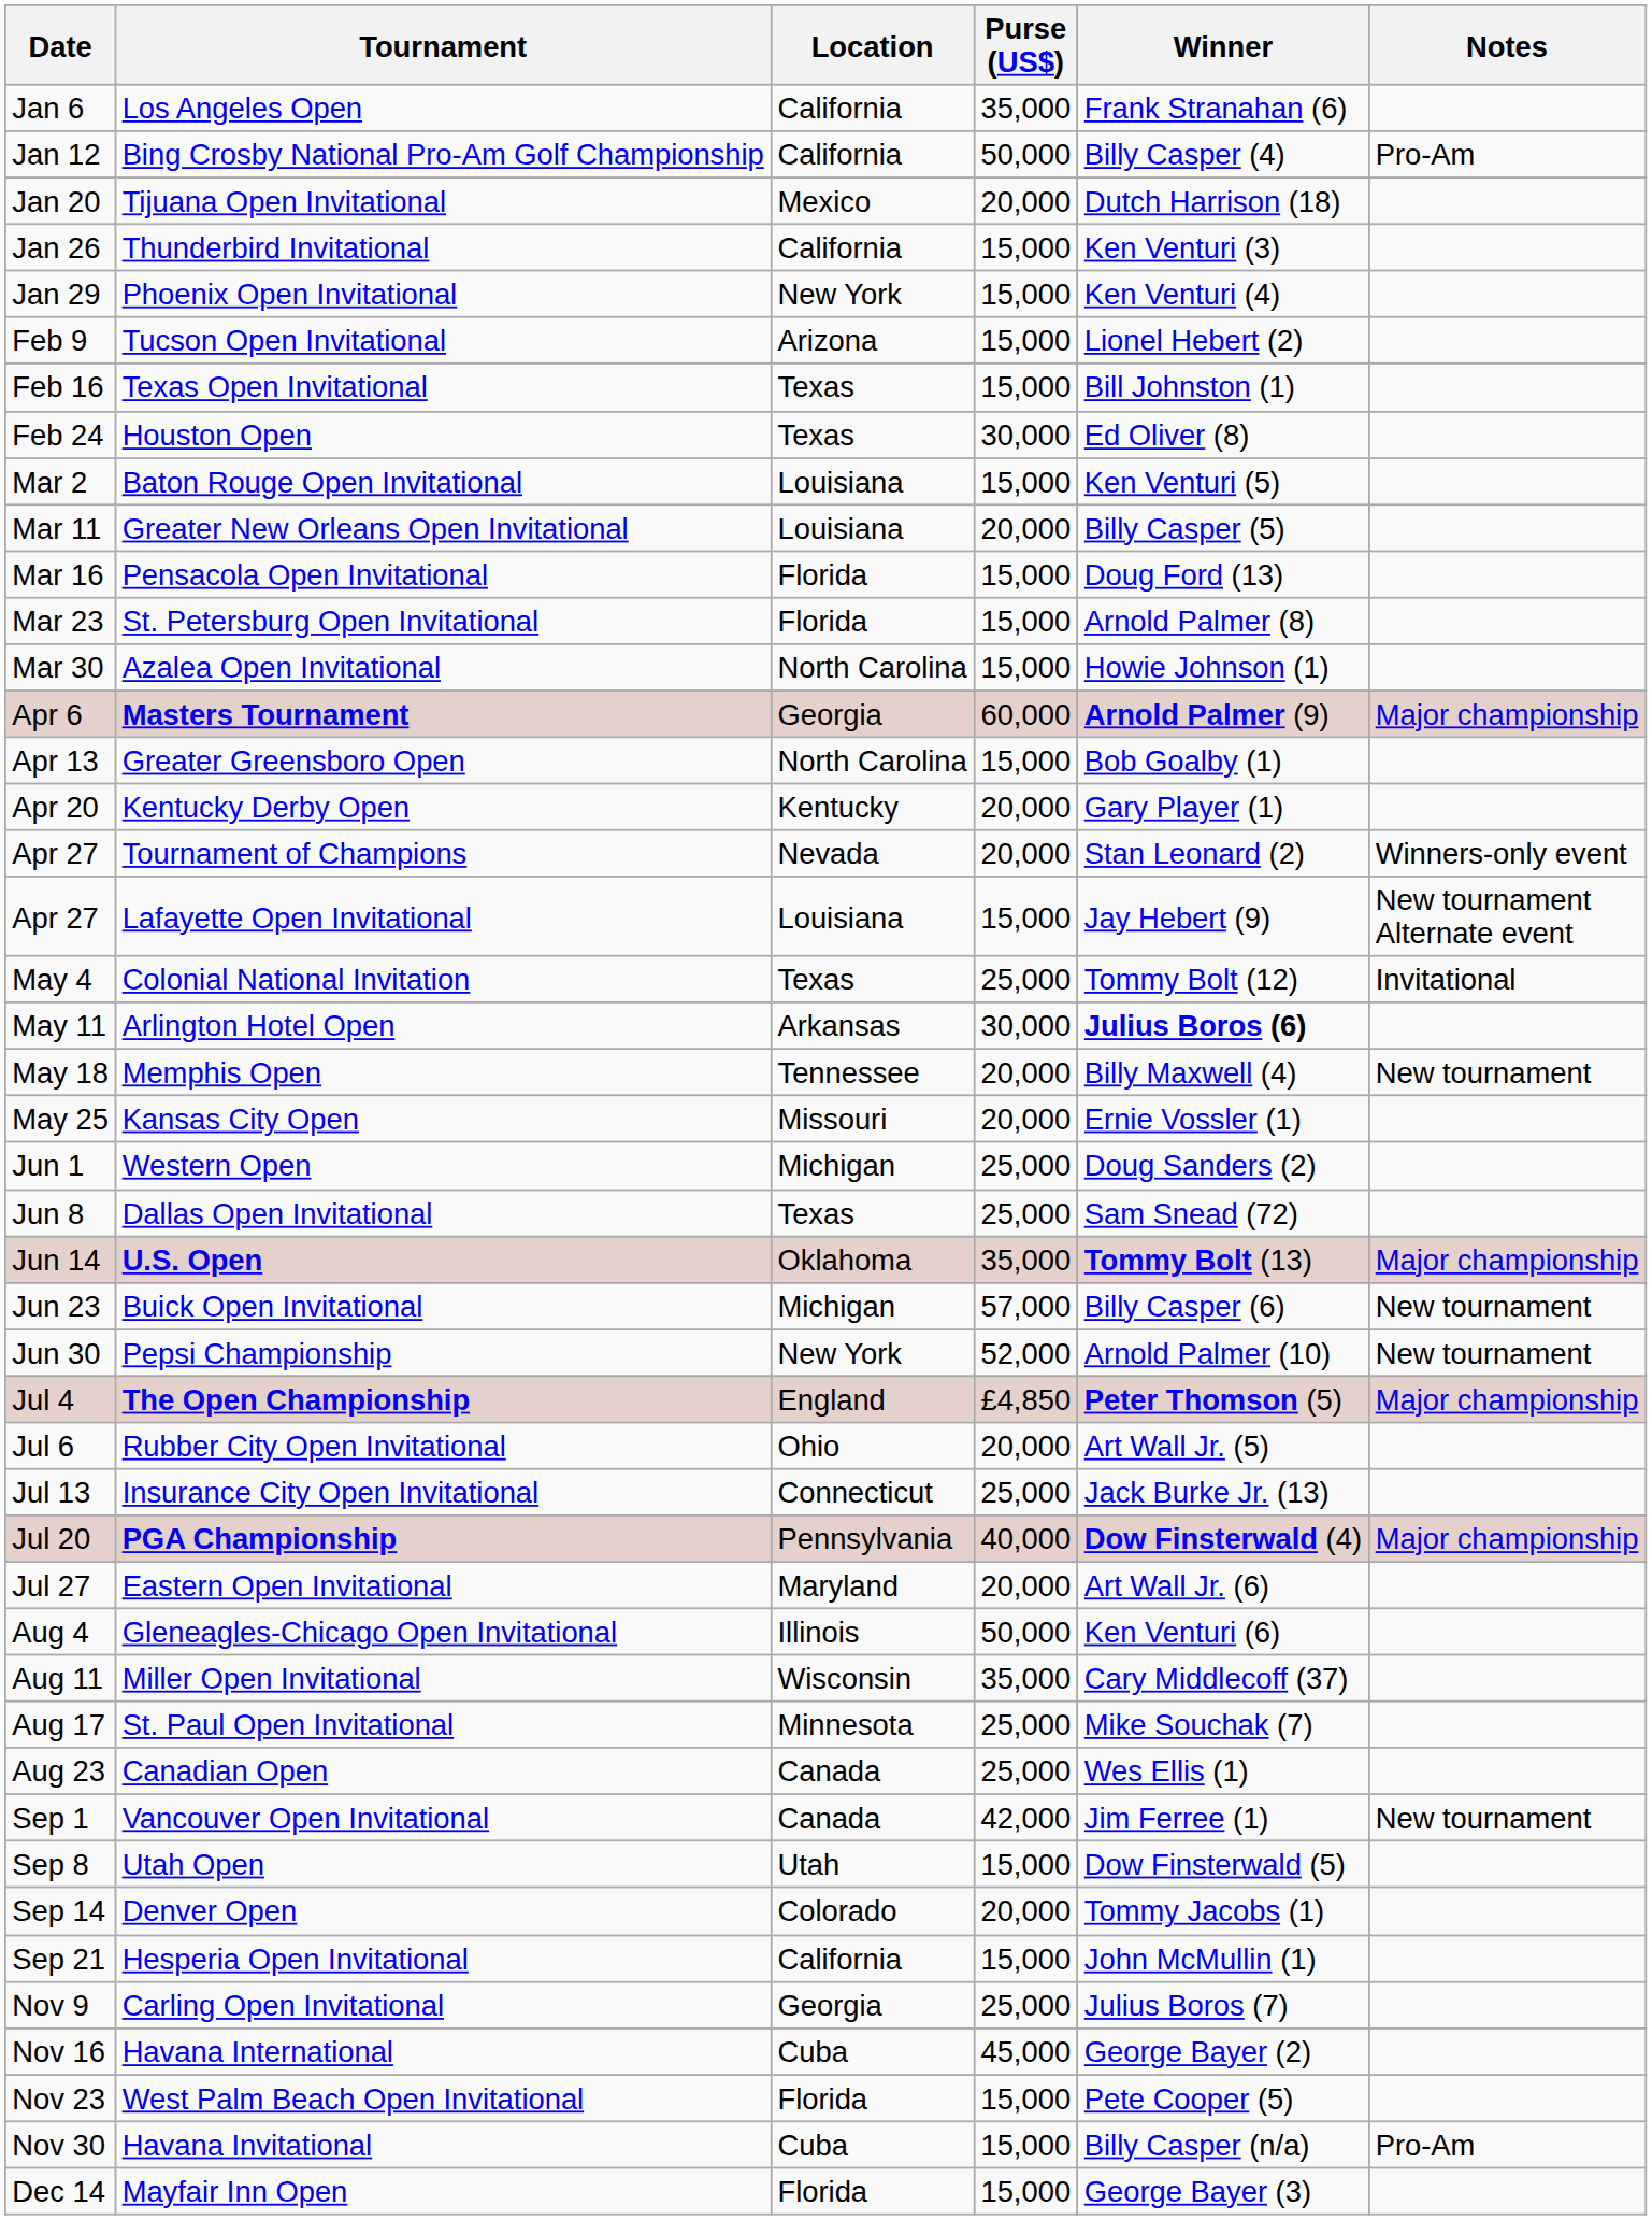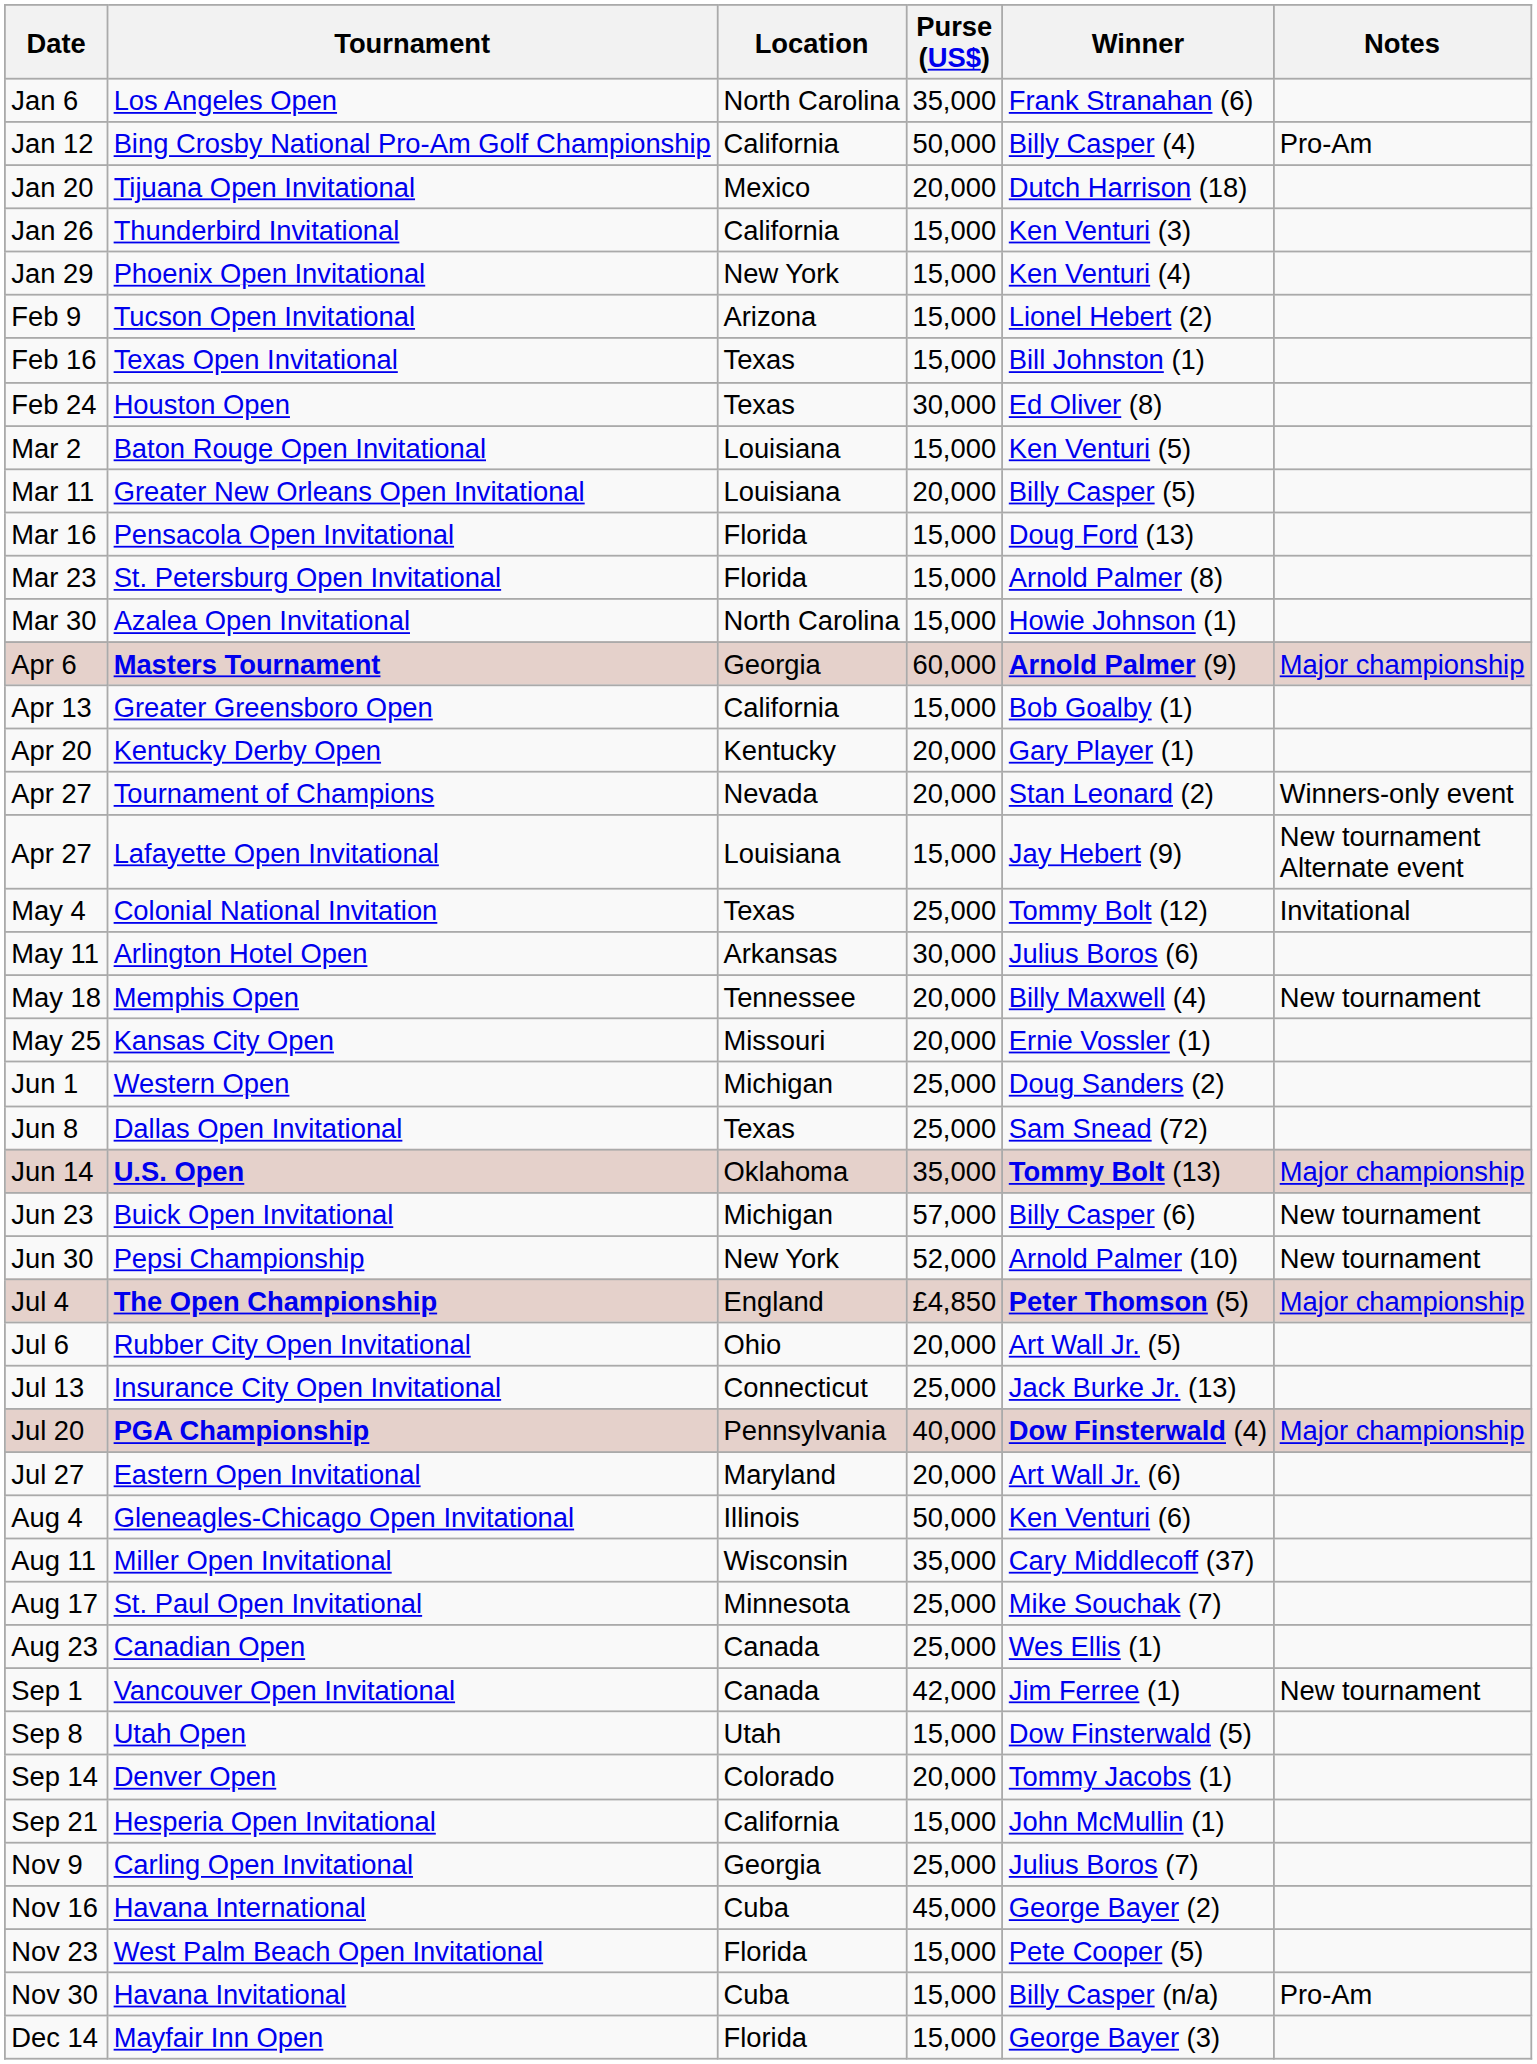 <table class="wikitable" style="font-size:95%">
 <tr>
 <th>Date</th>
 <th>Tournament</th>
 <th>Location</th>
 <th>Purse<br>(<a href='#'>US$</a>)</th>
 <th>Winner</th>
 <th>Notes</th>
 </tr>
 <tr>
 <td>Jan 6</td>
 <td><a href='#'>Los Angeles Open</a></td>
-<td>California</td>
+<td>North Carolina</td>
 <td align=right>35,000</td>
 <td> <a href='#'>Frank Stranahan</a> (6)</td>
 <td></td>
 </tr>
 <tr>
 <td>Jan 12</td>
 <td><a href='#'>Bing Crosby National Pro-Am Golf Championship</a></td>
 <td>California</td>
 <td align=right>50,000</td>
 <td> <a href='#'>Billy Casper</a> (4)</td>
 <td>Pro-Am</td>
 </tr>
 <tr>
 <td>Jan 20</td>
 <td><a href='#'>Tijuana Open Invitational</a></td>
 <td>Mexico</td>
 <td align=right>20,000</td>
 <td> <a href='#'>Dutch Harrison</a> (18)</td>
 <td></td>
 </tr>
 <tr>
 <td>Jan 26</td>
 <td><a href='#'>Thunderbird Invitational</a></td>
 <td>California</td>
 <td align=right>15,000</td>
 <td> <a href='#'>Ken Venturi</a> (3)</td>
 <td></td>
 </tr>
 <tr>
 <td>Jan 29</td>
 <td><a href='#'>Phoenix Open Invitational</a></td>
 <td>New York</td>
 <td align=right>15,000</td>
 <td> <a href='#'>Ken Venturi</a> (4)</td>
 <td></td>
 </tr>
 <tr>
 <td>Feb 9</td>
 <td><a href='#'>Tucson Open Invitational</a></td>
 <td>Arizona</td>
 <td align=right>15,000</td>
 <td> <a href='#'>Lionel Hebert</a> (2)</td>
 <td></td>
 </tr>
 <tr>
 <td>Feb 16</td>
 <td><a href='#'>Texas Open Invitational</a></td>
 <td>Texas</td>
 <td align=right>15,000</td>
 <td> <a href='#'>Bill Johnston</a> (1)</td>
 <td></td>
 </tr>
 <tr>
 <td>Feb 24</td>
 <td><a href='#'>Houston Open</a></td>
 <td>Texas</td>
 <td align=right>30,000</td>
 <td> <a href='#'>Ed Oliver</a> (8)</td>
 <td></td>
 </tr>
 <tr>
 <td>Mar 2</td>
 <td><a href='#'>Baton Rouge Open Invitational</a></td>
 <td>Louisiana</td>
 <td align=right>15,000</td>
 <td> <a href='#'>Ken Venturi</a> (5)</td>
 <td></td>
 </tr>
 <tr>
 <td>Mar 11</td>
 <td><a href='#'>Greater New Orleans Open Invitational</a></td>
 <td>Louisiana</td>
 <td align=right>20,000</td>
 <td> <a href='#'>Billy Casper</a> (5)</td>
 <td></td>
 </tr>
 <tr>
 <td>Mar 16</td>
 <td><a href='#'>Pensacola Open Invitational</a></td>
 <td>Florida</td>
 <td align=right>15,000</td>
 <td> <a href='#'>Doug Ford</a> (13)</td>
 <td></td>
 </tr>
 <tr>
 <td>Mar 23</td>
 <td><a href='#'>St. Petersburg Open Invitational</a></td>
 <td>Florida</td>
 <td align=right>15,000</td>
 <td> <a href='#'>Arnold Palmer</a> (8)</td>
 <td></td>
 </tr>
 <tr>
 <td>Mar 30</td>
 <td><a href='#'>Azalea Open Invitational</a></td>
 <td>North Carolina</td>
 <td align=right>15,000</td>
 <td> <a href='#'>Howie Johnson</a> (1)</td>
 <td></td>
 </tr>
 <tr style="background:#e5d1cb;">
 <td>Apr 6</td>
 <td><strong><a href='#'>Masters Tournament</a></strong></td>
 <td>Georgia</td>
 <td align=right>60,000</td>
 <td> <strong><a href='#'>Arnold Palmer</a></strong> (9)</td>
 <td><a href='#'>Major championship</a></td>
 </tr>
 <tr>
 <td>Apr 13</td>
 <td><a href='#'>Greater Greensboro Open</a></td>
-<td>North Carolina</td>
+<td>California</td>
 <td align=right>15,000</td>
 <td> <a href='#'>Bob Goalby</a> (1)</td>
 <td></td>
 </tr>
 <tr>
 <td>Apr 20</td>
 <td><a href='#'>Kentucky Derby Open</a></td>
 <td>Kentucky</td>
 <td align=right>20,000</td>
 <td> <a href='#'>Gary Player</a> (1)</td>
 <td></td>
 </tr>
 <tr>
 <td>Apr 27</td>
 <td><a href='#'>Tournament of Champions</a></td>
 <td>Nevada</td>
 <td align=right>20,000</td>
 <td> <a href='#'>Stan Leonard</a> (2)</td>
 <td>Winners-only event</td>
 </tr>
 <tr>
 <td>Apr 27</td>
 <td><a href='#'>Lafayette Open Invitational</a></td>
 <td>Louisiana</td>
 <td align=right>15,000</td>
 <td> <a href='#'>Jay Hebert</a> (9)</td>
 <td>New tournament<br>Alternate event</td>
 </tr>
 <tr>
 <td>May 4</td>
 <td><a href='#'>Colonial National Invitation</a></td>
 <td>Texas</td>
 <td align=right>25,000</td>
 <td> <a href='#'>Tommy Bolt</a> (12)</td>
 <td>Invitational</td>
 </tr>
 <tr>
 <td>May 11</td>
 <td><a href='#'>Arlington Hotel Open</a></td>
 <td>Arkansas</td>
 <td align=right>30,000</td>
-<td><strong> <a href='#'>Julius Boros</a> (6)</strong></td>
+<td> <a href='#'>Julius Boros</a> (6)</td>
 <td></td>
 </tr>
 <tr>
 <td>May 18</td>
 <td><a href='#'>Memphis Open</a></td>
 <td>Tennessee</td>
 <td align=right>20,000</td>
 <td> <a href='#'>Billy Maxwell</a> (4)</td>
 <td>New tournament</td>
 </tr>
 <tr>
 <td>May 25</td>
 <td><a href='#'>Kansas City Open</a></td>
 <td>Missouri</td>
 <td align=right>20,000</td>
 <td> <a href='#'>Ernie Vossler</a> (1)</td>
 <td></td>
 </tr>
 <tr>
 <td>Jun 1</td>
 <td><a href='#'>Western Open</a></td>
 <td>Michigan</td>
 <td align=right>25,000</td>
 <td> <a href='#'>Doug Sanders</a> (2)</td>
 <td></td>
 </tr>
 <tr>
 <td>Jun 8</td>
 <td><a href='#'>Dallas Open Invitational</a></td>
 <td>Texas</td>
 <td align=right>25,000</td>
 <td> <a href='#'>Sam Snead</a> (72)</td>
 <td></td>
 </tr>
 <tr style="background:#e5d1cb;">
 <td>Jun 14</td>
 <td><strong><a href='#'>U.S. Open</a></strong></td>
 <td>Oklahoma</td>
 <td align=right>35,000</td>
 <td> <strong><a href='#'>Tommy Bolt</a></strong> (13)</td>
 <td><a href='#'>Major championship</a></td>
 </tr>
 <tr>
 <td>Jun 23</td>
 <td><a href='#'>Buick Open Invitational</a></td>
 <td>Michigan</td>
 <td align=right>57,000</td>
 <td> <a href='#'>Billy Casper</a> (6)</td>
 <td>New tournament</td>
 </tr>
 <tr>
 <td>Jun 30</td>
 <td><a href='#'>Pepsi Championship</a></td>
 <td>New York</td>
 <td align=right>52,000</td>
 <td> <a href='#'>Arnold Palmer</a> (10)</td>
 <td>New tournament</td>
 </tr>
 <tr style="background:#e5d1cb;">
 <td>Jul 4</td>
 <td><strong><a href='#'>The Open Championship</a></strong></td>
 <td>England</td>
 <td align=right>£4,850</td>
 <td> <strong><a href='#'>Peter Thomson</a></strong> (5)</td>
 <td><a href='#'>Major championship</a></td>
 </tr>
 <tr>
 <td>Jul 6</td>
 <td><a href='#'>Rubber City Open Invitational</a></td>
 <td>Ohio</td>
 <td align=right>20,000</td>
 <td> <a href='#'>Art Wall Jr.</a> (5)</td>
 <td></td>
 </tr>
 <tr>
 <td>Jul 13</td>
 <td><a href='#'>Insurance City Open Invitational</a></td>
 <td>Connecticut</td>
 <td align=right>25,000</td>
 <td> <a href='#'>Jack Burke Jr.</a> (13)</td>
 <td></td>
 </tr>
 <tr style="background:#e5d1cb;">
 <td>Jul 20</td>
 <td><strong><a href='#'>PGA Championship</a></strong></td>
 <td>Pennsylvania</td>
 <td align=right>40,000</td>
 <td> <strong><a href='#'>Dow Finsterwald</a></strong> (4)</td>
 <td><a href='#'>Major championship</a></td>
 </tr>
 <tr>
 <td>Jul 27</td>
 <td><a href='#'>Eastern Open Invitational</a></td>
 <td>Maryland</td>
 <td align=right>20,000</td>
 <td> <a href='#'>Art Wall Jr.</a> (6)</td>
 <td></td>
 </tr>
 <tr>
 <td>Aug 4</td>
 <td><a href='#'>Gleneagles-Chicago Open Invitational</a></td>
 <td>Illinois</td>
 <td align=right>50,000</td>
 <td> <a href='#'>Ken Venturi</a> (6)</td>
 <td></td>
 </tr>
 <tr>
 <td>Aug 11</td>
 <td><a href='#'>Miller Open Invitational</a></td>
 <td>Wisconsin</td>
 <td align=right>35,000</td>
 <td> <a href='#'>Cary Middlecoff</a> (37)</td>
 <td></td>
 </tr>
 <tr>
 <td>Aug 17</td>
 <td><a href='#'>St. Paul Open Invitational</a></td>
 <td>Minnesota</td>
 <td align=right>25,000</td>
 <td> <a href='#'>Mike Souchak</a> (7)</td>
 <td></td>
 </tr>
 <tr>
 <td>Aug 23</td>
 <td><a href='#'>Canadian Open</a></td>
 <td>Canada</td>
 <td align=right>25,000</td>
 <td> <a href='#'>Wes Ellis</a> (1)</td>
 <td></td>
 </tr>
 <tr>
 <td>Sep 1</td>
 <td><a href='#'>Vancouver Open Invitational</a></td>
 <td>Canada</td>
 <td align=right>42,000</td>
 <td> <a href='#'>Jim Ferree</a> (1)</td>
 <td>New tournament</td>
 </tr>
 <tr>
 <td>Sep 8</td>
 <td><a href='#'>Utah Open</a></td>
 <td>Utah</td>
 <td align=right>15,000</td>
 <td> <a href='#'>Dow Finsterwald</a> (5)</td>
 <td></td>
 </tr>
 <tr>
 <td>Sep 14</td>
 <td><a href='#'>Denver Open</a></td>
 <td>Colorado</td>
 <td align=right>20,000</td>
 <td> <a href='#'>Tommy Jacobs</a> (1)</td>
 <td></td>
 </tr>
 <tr>
 <td>Sep 21</td>
 <td><a href='#'>Hesperia Open Invitational</a></td>
 <td>California</td>
 <td align=right>15,000</td>
 <td> <a href='#'>John McMullin</a> (1)</td>
 <td></td>
 </tr>
 <tr>
 <td>Nov 9</td>
 <td><a href='#'>Carling Open Invitational</a></td>
 <td>Georgia</td>
 <td align=right>25,000</td>
 <td> <a href='#'>Julius Boros</a> (7)</td>
 <td></td>
 </tr>
 <tr>
 <td>Nov 16</td>
 <td><a href='#'>Havana International</a></td>
 <td>Cuba</td>
 <td align=right>45,000</td>
 <td> <a href='#'>George Bayer</a> (2)</td>
 <td></td>
 </tr>
 <tr>
 <td>Nov 23</td>
 <td><a href='#'>West Palm Beach Open Invitational</a></td>
 <td>Florida</td>
 <td align=right>15,000</td>
 <td> <a href='#'>Pete Cooper</a> (5)</td>
 <td></td>
 </tr>
 <tr>
 <td>Nov 30</td>
 <td><a href='#'>Havana Invitational</a></td>
 <td>Cuba</td>
 <td align=right>15,000</td>
 <td> <a href='#'>Billy Casper</a> (n/a)</td>
 <td>Pro-Am</td>
 </tr>
 <tr>
 <td>Dec 14</td>
 <td><a href='#'>Mayfair Inn Open</a></td>
 <td>Florida</td>
 <td align=right>15,000</td>
 <td> <a href='#'>George Bayer</a> (3)</td>
 <td></td>
 </tr>
 </table>
